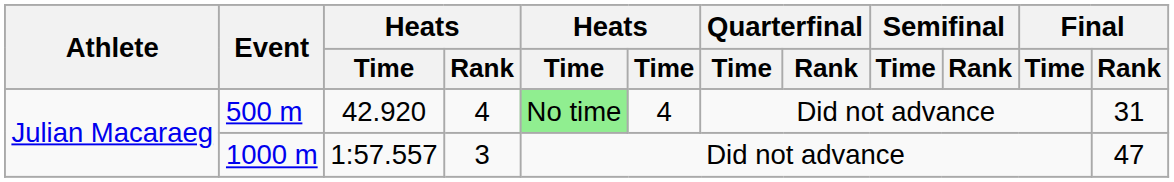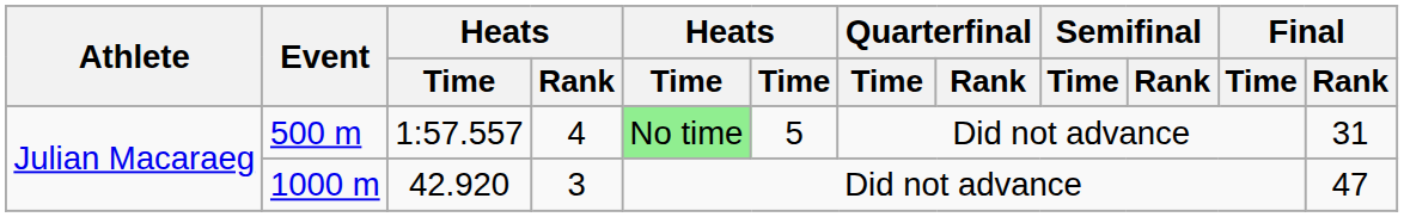 <table class="wikitable" style="font-size:90%">
 <tr>
 <th rowspan=2>Athlete</th>
 <th rowspan=2>Event</th>
 <th colspan=2>Heats</th>
 <th colspan="2">Heats</th>
 <th colspan="2">Quarterfinal</th>
 <th colspan=2>Semifinal</th>
 <th colspan=2>Final</th>
 </tr>
 <tr style="font-size:95%">
 <th>Time</th>
 <th>Rank</th>
 <th>Time</th>
 <th>Time</th>
 <th>Time</th>
 <th>Rank</th>
 <th>Time</th>
 <th>Rank</th>
 <th>Time</th>
 <th>Rank</th>
 </tr>
 <tr align=center>
 <td align=left rowspan=2><a href='#'>Julian Macaraeg</a></td>
 <td align=left><a href='#'>500 m</a></td>
-<td>42.920</td>
+<td>1:57.557</td>
 <td>4</td>
 <td style="background: lightgreen;">No time</td>
-<td>4</td>
+<td>5</td>
 <td colspan="5">Did not advance</td>
 <td>31</td>
 </tr>
 <tr align=center>
 <td align=left><a href='#'>1000 m</a></td>
-<td>1:57.557</td>
+<td>42.920</td>
 <td>3</td>
 <td colspan="7">Did not advance</td>
 <td>47</td>
 </tr>
 </table>
